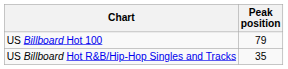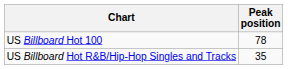 <table class="wikitable">
 <tr>
 <th>Chart</th>
 <th>Peak<br>position</th>
 </tr>
 <tr>
 <td>US <a href='#'><em>Billboard</em> Hot 100</a></td>
-<td align="center">79</td>
+<td align="center">78</td>
 </tr>
 <tr>
 <td>US <em>Billboard</em> <a href='#'>Hot R&B/Hip-Hop Singles and Tracks</a></td>
 <td align="center">35</td>
 </tr>
 </table>
